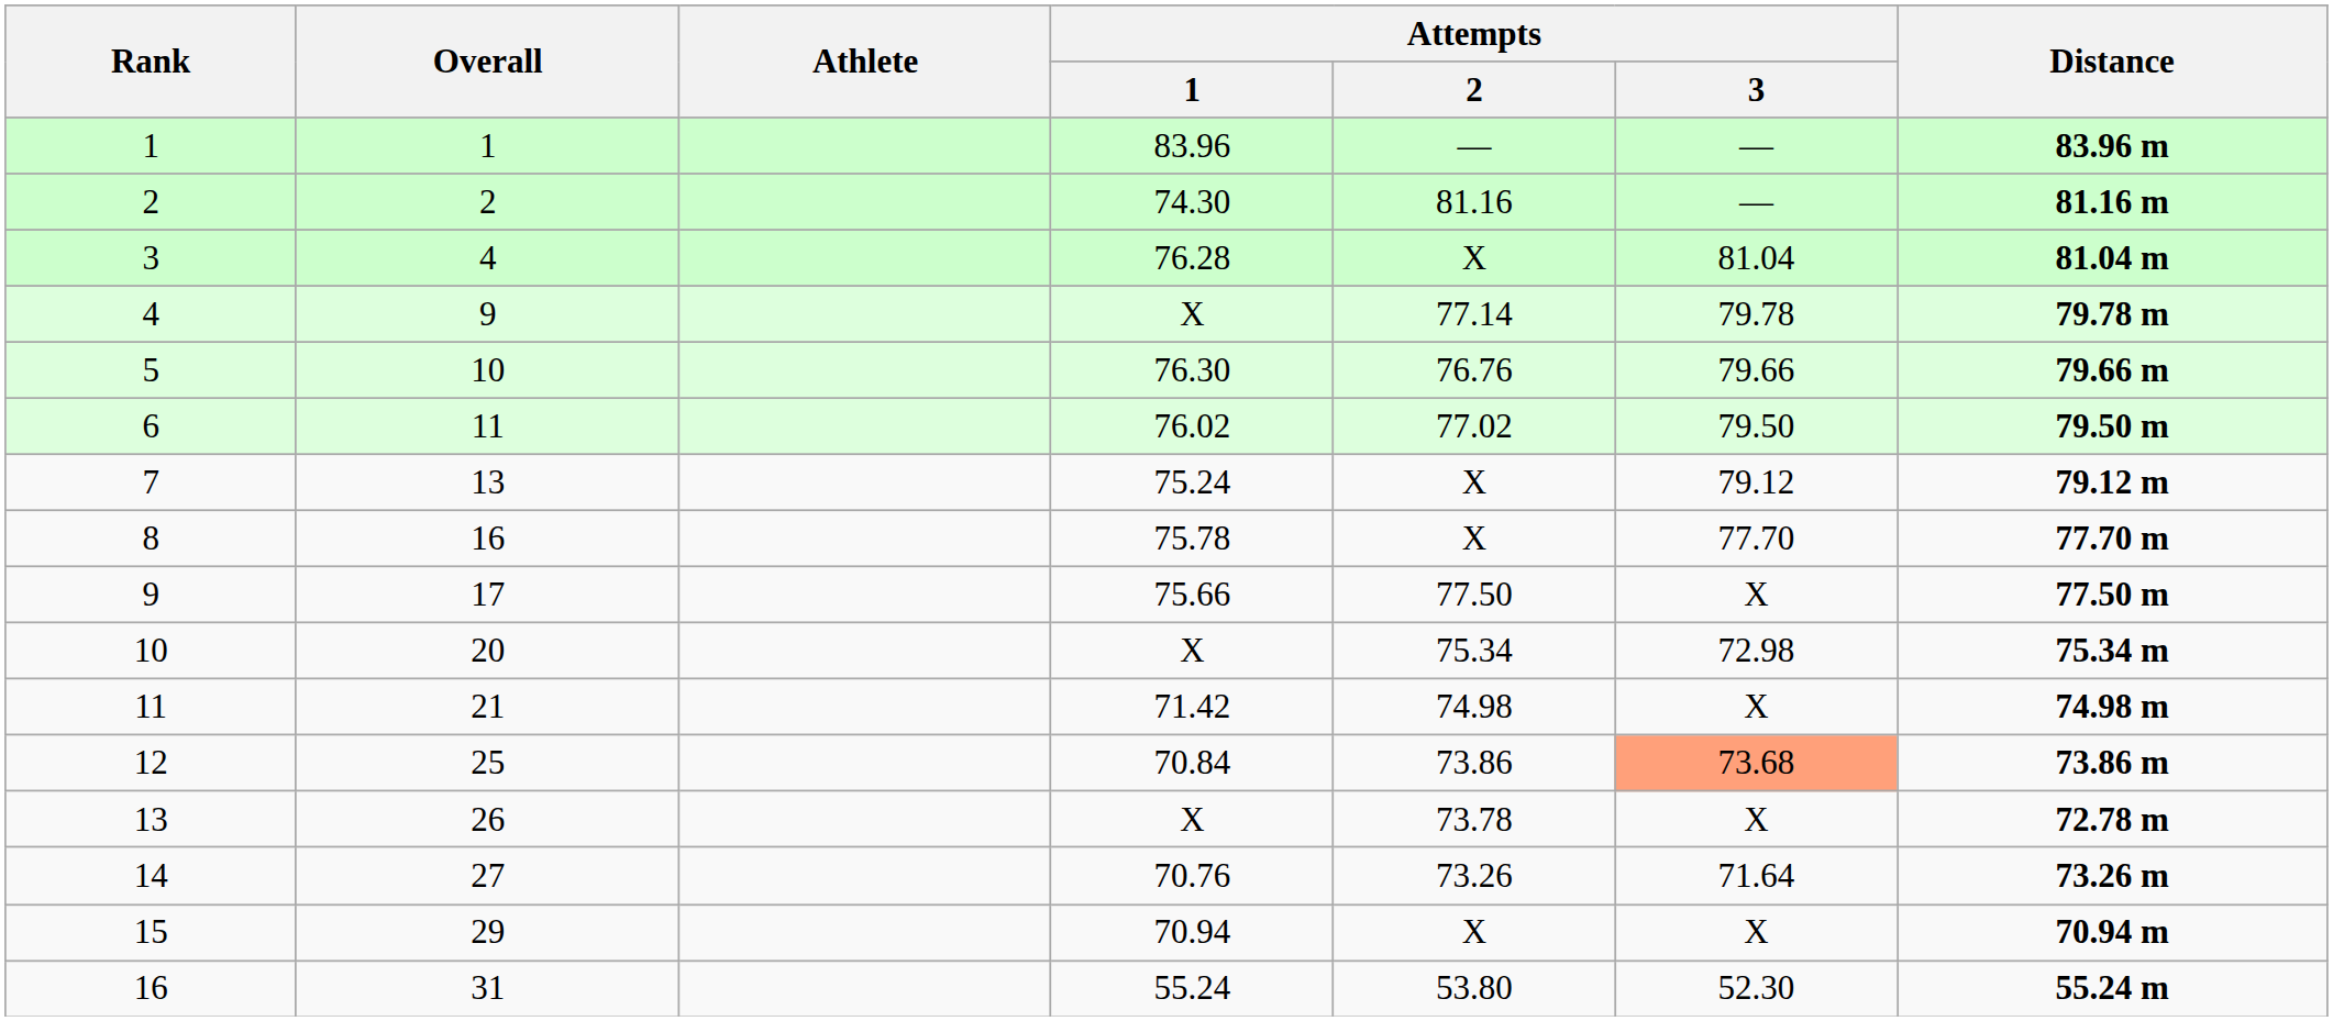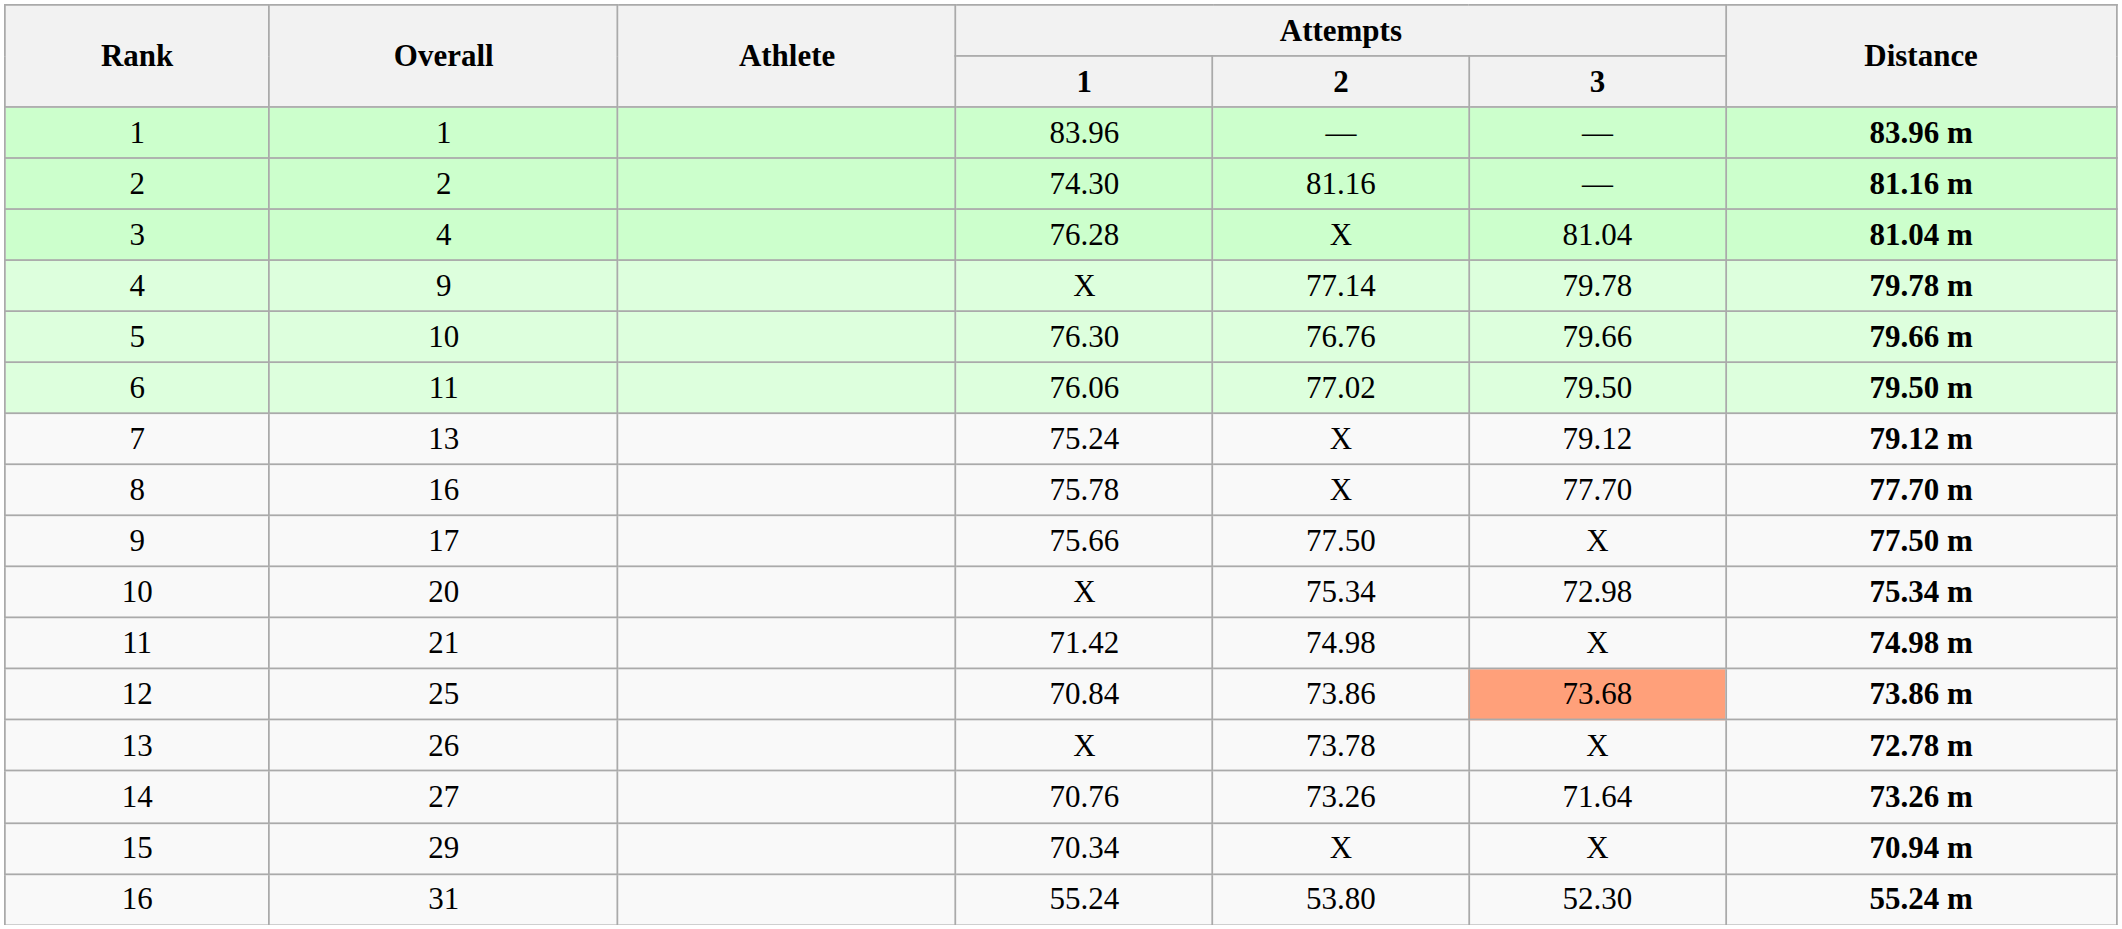 <table class="wikitable" style=" text-align:center; font-size:110%;" width="95%">
 <tr>
 <th rowspan="2">Rank</th>
 <th rowspan="2">Overall</th>
 <th rowspan="2">Athlete</th>
 <th colspan="3">Attempts</th>
 <th rowspan="2">Distance</th>
 </tr>
 <tr>
 <th>1</th>
 <th>2</th>
 <th>3</th>
 </tr>
 <tr style="background:#ccffcc;">
 <td>1</td>
 <td>1</td>
 <td align=left></td>
 <td>83.96</td>
 <td>—</td>
 <td>—</td>
 <td><strong>83.96 m </strong></td>
 </tr>
 <tr style="background:#ccffcc;">
 <td>2</td>
 <td>2</td>
 <td align=left></td>
 <td>74.30</td>
 <td>81.16</td>
 <td>—</td>
 <td><strong>81.16 m </strong></td>
 </tr>
 <tr style="background:#ccffcc;">
 <td>3</td>
 <td>4</td>
 <td align=left></td>
 <td>76.28</td>
 <td>X</td>
 <td>81.04</td>
 <td><strong>81.04 m</strong></td>
 </tr>
 <tr style="background:#ddffdd;">
 <td>4</td>
 <td>9</td>
 <td align=left></td>
 <td>X</td>
 <td>77.14</td>
 <td>79.78</td>
 <td><strong>79.78 m</strong></td>
 </tr>
 <tr style="background:#ddffdd;">
 <td>5</td>
 <td>10</td>
 <td align=left></td>
 <td>76.30</td>
 <td>76.76</td>
 <td>79.66</td>
 <td><strong>79.66 m</strong></td>
 </tr>
 <tr style="background:#ddffdd;">
 <td>6</td>
 <td>11</td>
 <td align=left></td>
-<td>76.02</td>
+<td>76.06</td>
 <td>77.02</td>
 <td>79.50</td>
 <td><strong>79.50 m</strong></td>
 </tr>
 <tr>
 <td>7</td>
 <td>13</td>
 <td align=left></td>
 <td>75.24</td>
 <td>X</td>
 <td>79.12</td>
 <td><strong>79.12 m</strong></td>
 </tr>
 <tr>
 <td>8</td>
 <td>16</td>
 <td align=left></td>
 <td>75.78</td>
 <td>X</td>
 <td>77.70</td>
 <td><strong>77.70 m</strong></td>
 </tr>
 <tr>
 <td>9</td>
 <td>17</td>
 <td align=left></td>
 <td>75.66</td>
 <td>77.50</td>
 <td>X</td>
 <td><strong>77.50 m</strong></td>
 </tr>
 <tr>
 <td>10</td>
 <td>20</td>
 <td align=left></td>
 <td>X</td>
 <td>75.34</td>
 <td>72.98</td>
 <td><strong>75.34 m</strong></td>
 </tr>
 <tr>
 <td>11</td>
 <td>21</td>
 <td align=left></td>
 <td>71.42</td>
 <td>74.98</td>
 <td>X</td>
 <td><strong>74.98 m</strong></td>
 </tr>
 <tr>
 <td>12</td>
 <td>25</td>
 <td align=left></td>
 <td>70.84</td>
 <td>73.86</td>
 <td style="background: lightsalmon;">73.68</td>
 <td><strong>73.86 m</strong></td>
 </tr>
 <tr>
 <td>13</td>
 <td>26</td>
 <td align=left></td>
 <td>X</td>
 <td>73.78</td>
 <td>X</td>
 <td><strong>72.78 m</strong></td>
 </tr>
 <tr>
 <td>14</td>
 <td>27</td>
 <td align=left></td>
 <td>70.76</td>
 <td>73.26</td>
 <td>71.64</td>
 <td><strong>73.26 m</strong></td>
 </tr>
 <tr>
 <td>15</td>
 <td>29</td>
 <td align=left></td>
-<td>70.94</td>
+<td>70.34</td>
 <td>X</td>
 <td>X</td>
 <td><strong>70.94 m</strong></td>
 </tr>
 <tr>
 <td>16</td>
 <td>31</td>
 <td align=left></td>
 <td>55.24</td>
 <td>53.80</td>
 <td>52.30</td>
 <td><strong>55.24 m</strong></td>
 </tr>
 </table>
